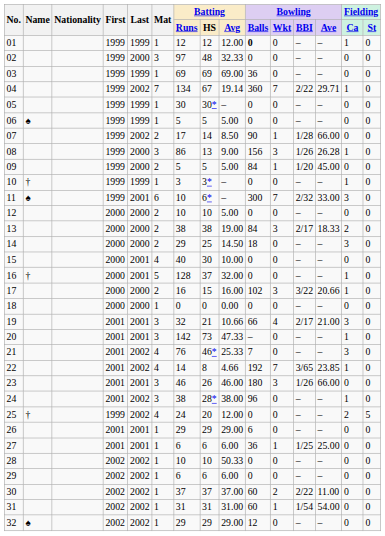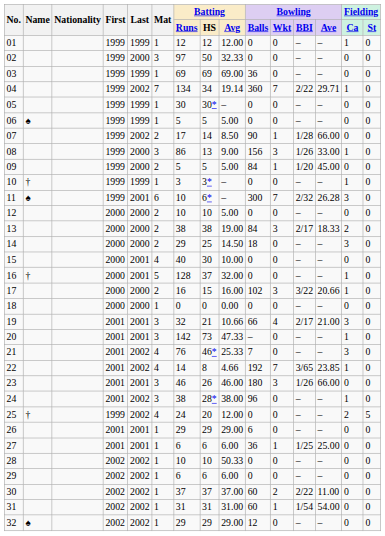 <table class="wikitable sortable sticky-header-multi sort-under">
 <tr>
 <th rowspan="2">No.</th>
 <th rowspan="2">Name</th>
 <th rowspan="2">Nationality</th>
 <th rowspan="2">First</th>
 <th rowspan="2">Last</th>
 <th rowspan="2">Mat</th>
 <th colspan=3 style="background-color:#faecc8"><a href='#'>Batting</a></th>
 <th colspan=4 style="background-color:#ddcef2"><a href='#'>Bowling</a></th>
 <th colspan=2 style="background-color:#cef2e0"><a href='#'>Fielding</a></th>
 </tr>
 <tr>
 <th style="background-color:#faecc8"><a href='#'>Runs</a></th>
 <th style="background-color:#faecc8">HS</th>
 <th style="background-color:#faecc8"><a href='#'>Avg</a></th>
 <th style="background-color:#ddcef2"><a href='#'>Balls</a></th>
 <th style="background-color:#ddcef2"><a href='#'>Wkt</a></th>
 <th style="background-color:#ddcef2"><a href='#'>BBI</a></th>
 <th style="background-color:#ddcef2"><a href='#'>Ave</a></th>
 <th style="background-color:#cef2e0"><a href='#'>Ca</a></th>
 <th style="background-color:#cef2e0"><a href='#'>St</a></th>
 </tr>
 <tr>
 <td><span>0</span>1</td>
 <td><strong></strong></td>
 <td></td>
 <td>1999</td>
 <td>1999</td>
 <td>1</td>
 <td>12</td>
 <td>12</td>
 <td>12.00</td>
-<td><strong>0</strong></td>
+<td>0</td>
 <td>0</td>
 <td>–</td>
 <td>–</td>
 <td>1</td>
 <td>0</td>
 </tr>
 <tr>
 <td><span>0</span>2</td>
 <td></td>
 <td></td>
 <td>1999</td>
 <td>2000</td>
 <td>3</td>
 <td>97</td>
-<td>48</td>
+<td>50</td>
 <td>32.33</td>
 <td>0</td>
 <td>0</td>
 <td>–</td>
 <td>–</td>
 <td>0</td>
 <td>0</td>
 </tr>
 <tr>
 <td><span>0</span>3</td>
 <td><strong></strong></td>
 <td></td>
 <td>1999</td>
 <td>1999</td>
 <td>1</td>
 <td>69</td>
 <td>69</td>
 <td>69.00</td>
 <td>36</td>
 <td>0</td>
 <td>–</td>
 <td>–</td>
 <td>0</td>
 <td>0</td>
 </tr>
 <tr>
 <td><span>0</span>4</td>
 <td></td>
 <td></td>
 <td>1999</td>
 <td>2002</td>
 <td>7</td>
 <td>134</td>
-<td>67</td>
+<td>34</td>
 <td>19.14</td>
 <td>360</td>
 <td>7</td>
 <td>2/22</td>
 <td>29.71</td>
 <td>1</td>
 <td>0</td>
 </tr>
 <tr>
 <td><span>0</span>5</td>
 <td></td>
 <td></td>
 <td>1999</td>
 <td>1999</td>
 <td>1</td>
 <td>30</td>
 <td>30<a href='#'>*</a></td>
 <td>–</td>
 <td>0</td>
 <td>0</td>
 <td>–</td>
 <td>–</td>
 <td>0</td>
 <td>0</td>
 </tr>
 <tr>
 <td><span>0</span>6</td>
 <td> ♠</td>
 <td></td>
 <td>1999</td>
 <td>1999</td>
 <td>1</td>
 <td>5</td>
 <td>5</td>
 <td>5.00</td>
 <td>0</td>
 <td>0</td>
 <td>–</td>
 <td>–</td>
 <td>0</td>
 <td>0</td>
 </tr>
 <tr>
 <td><span>0</span>7</td>
 <td></td>
 <td></td>
 <td>1999</td>
 <td>2002</td>
 <td>2</td>
 <td>17</td>
 <td>14</td>
 <td>8.50</td>
 <td>90</td>
 <td>1</td>
 <td>1/28</td>
 <td>66.00</td>
 <td>0</td>
 <td>0</td>
 </tr>
 <tr>
 <td><span>0</span>8</td>
 <td></td>
 <td></td>
 <td>1999</td>
 <td>2000</td>
 <td>3</td>
 <td>86</td>
 <td>13</td>
 <td>9.00</td>
 <td>156</td>
 <td>3</td>
 <td>1/26</td>
-<td>26.28</td>
+<td>33.00</td>
 <td>1</td>
 <td>0</td>
 </tr>
 <tr>
 <td><span>0</span>9</td>
 <td></td>
 <td></td>
 <td>1999</td>
 <td>2000</td>
 <td>2</td>
 <td>5</td>
 <td>5</td>
 <td>5.00</td>
 <td>84</td>
 <td>1</td>
 <td>1/20</td>
 <td>45.00</td>
 <td>0</td>
 <td>0</td>
 </tr>
 <tr>
 <td>10</td>
 <td> †</td>
 <td></td>
 <td>1999</td>
 <td>1999</td>
 <td>1</td>
 <td>3</td>
 <td>3<a href='#'>*</a></td>
 <td>–</td>
 <td>0</td>
 <td>0</td>
 <td>–</td>
 <td>–</td>
 <td>1</td>
 <td>0</td>
 </tr>
 <tr>
 <td>11</td>
 <td>  ♠</td>
 <td></td>
 <td>1999</td>
 <td>2001</td>
 <td>6</td>
 <td>10</td>
 <td>6<a href='#'>*</a></td>
 <td>–</td>
 <td>300</td>
 <td>7</td>
 <td>2/32</td>
-<td>33.00</td>
+<td>26.28</td>
 <td>3</td>
 <td>0</td>
 </tr>
 <tr>
 <td>12</td>
 <td></td>
 <td></td>
 <td>2000</td>
 <td>2000</td>
 <td>2</td>
 <td>10</td>
 <td>10</td>
 <td>5.00</td>
 <td>0</td>
 <td>0</td>
 <td>–</td>
 <td>–</td>
 <td>0</td>
 <td>0</td>
 </tr>
 <tr>
 <td>13</td>
 <td></td>
 <td></td>
 <td>2000</td>
 <td>2000</td>
 <td>2</td>
 <td>38</td>
 <td>38</td>
 <td>19.00</td>
 <td>84</td>
 <td>3</td>
 <td>2/17</td>
 <td>18.33</td>
 <td>2</td>
 <td>0</td>
 </tr>
 <tr>
 <td>14</td>
 <td></td>
 <td></td>
 <td>2000</td>
 <td>2000</td>
 <td>2</td>
 <td>29</td>
 <td>25</td>
 <td>14.50</td>
 <td>18</td>
 <td>0</td>
 <td>–</td>
 <td>–</td>
 <td>3</td>
 <td>0</td>
 </tr>
 <tr>
 <td>15</td>
 <td></td>
 <td></td>
 <td>2000</td>
 <td>2001</td>
 <td>4</td>
 <td>40</td>
 <td>30</td>
 <td>10.00</td>
 <td>0</td>
 <td>0</td>
 <td>–</td>
 <td>–</td>
 <td>0</td>
 <td>0</td>
 </tr>
 <tr>
 <td>16</td>
 <td> †</td>
 <td></td>
 <td>2000</td>
 <td>2001</td>
 <td>5</td>
 <td>128</td>
 <td>37</td>
 <td>32.00</td>
 <td>0</td>
 <td>0</td>
 <td>–</td>
 <td>–</td>
 <td>1</td>
 <td>0</td>
 </tr>
 <tr>
 <td>17</td>
 <td></td>
 <td></td>
 <td>2000</td>
 <td>2000</td>
 <td>2</td>
 <td>16</td>
 <td>15</td>
 <td>16.00</td>
 <td>102</td>
 <td>3</td>
 <td>3/22</td>
 <td>20.66</td>
 <td>1</td>
 <td>0</td>
 </tr>
 <tr>
 <td>18</td>
 <td></td>
 <td></td>
 <td>2000</td>
 <td>2000</td>
 <td>1</td>
 <td>0</td>
 <td>0</td>
 <td>0.00</td>
 <td>0</td>
 <td>0</td>
 <td>–</td>
 <td>–</td>
 <td>0</td>
 <td>0</td>
 </tr>
 <tr>
 <td>19</td>
 <td><strong></strong></td>
 <td></td>
 <td>2001</td>
 <td>2001</td>
 <td>3</td>
 <td>32</td>
 <td>21</td>
 <td>10.66</td>
 <td>66</td>
 <td>4</td>
 <td>2/17</td>
 <td>21.00</td>
 <td>3</td>
 <td>0</td>
 </tr>
 <tr>
 <td>20</td>
 <td><strong></strong></td>
 <td></td>
 <td>2001</td>
 <td>2001</td>
 <td>3</td>
 <td>142</td>
 <td>73</td>
 <td>47.33</td>
 <td>–</td>
 <td>0</td>
 <td>–</td>
 <td>–</td>
 <td>1</td>
 <td>0</td>
 </tr>
 <tr>
 <td>21</td>
 <td></td>
 <td></td>
 <td>2001</td>
 <td>2002</td>
 <td>4</td>
 <td>76</td>
 <td>46<a href='#'>*</a></td>
 <td>25.33</td>
 <td>7</td>
 <td>0</td>
 <td>–</td>
 <td>–</td>
 <td>3</td>
 <td>0</td>
 </tr>
 <tr>
 <td>22</td>
 <td></td>
 <td></td>
 <td>2001</td>
 <td>2002</td>
 <td>4</td>
 <td>14</td>
 <td>8</td>
 <td>4.66</td>
 <td>192</td>
 <td>7</td>
 <td>3/65</td>
 <td>23.85</td>
 <td>1</td>
 <td>0</td>
 </tr>
 <tr>
 <td>23</td>
 <td></td>
 <td></td>
 <td>2001</td>
 <td>2001</td>
 <td>3</td>
 <td>46</td>
 <td>26</td>
 <td>46.00</td>
 <td>180</td>
 <td>3</td>
 <td>1/26</td>
 <td>66.00</td>
 <td>0</td>
 <td>0</td>
 </tr>
 <tr>
 <td>24</td>
 <td></td>
 <td></td>
 <td>2001</td>
 <td>2002</td>
 <td>3</td>
 <td>38</td>
 <td>28<a href='#'>*</a></td>
 <td>38.00</td>
 <td>96</td>
 <td>0</td>
 <td>–</td>
 <td>–</td>
 <td>1</td>
 <td>0</td>
 </tr>
 <tr>
 <td>25</td>
 <td> †</td>
 <td></td>
 <td>1999</td>
 <td>2002</td>
 <td>4</td>
 <td>24</td>
 <td>20</td>
 <td>12.00</td>
 <td>0</td>
 <td>0</td>
 <td>–</td>
 <td>–</td>
 <td>2</td>
 <td>5</td>
 </tr>
 <tr>
 <td>26</td>
 <td></td>
 <td></td>
 <td>2001</td>
 <td>2001</td>
 <td>1</td>
 <td>29</td>
 <td>29</td>
 <td>29.00</td>
 <td>6</td>
 <td>0</td>
 <td>–</td>
 <td>–</td>
 <td>0</td>
 <td>0</td>
 </tr>
 <tr>
 <td>27</td>
 <td></td>
 <td></td>
 <td>2001</td>
 <td>2001</td>
 <td>1</td>
 <td>6</td>
 <td>6</td>
 <td>6.00</td>
 <td>36</td>
 <td>1</td>
 <td>1/25</td>
 <td>25.00</td>
 <td>0</td>
 <td>0</td>
 </tr>
 <tr>
 <td>28</td>
 <td><strong></strong></td>
 <td></td>
 <td>2002</td>
 <td>2002</td>
 <td>1</td>
 <td>10</td>
 <td>10</td>
 <td>50.33</td>
 <td>0</td>
 <td>0</td>
 <td>–</td>
 <td>–</td>
 <td>0</td>
 <td>0</td>
 </tr>
 <tr>
 <td>29</td>
 <td></td>
 <td></td>
 <td>2002</td>
 <td>2002</td>
 <td>1</td>
 <td>6</td>
 <td>6</td>
 <td>6.00</td>
 <td>0</td>
 <td>0</td>
 <td>–</td>
 <td>–</td>
 <td>0</td>
 <td>0</td>
 </tr>
 <tr>
 <td>30</td>
 <td><strong></strong></td>
 <td></td>
 <td>2002</td>
 <td>2002</td>
 <td>1</td>
 <td>37</td>
 <td>37</td>
 <td>37.00</td>
 <td>60</td>
 <td>2</td>
 <td>2/22</td>
 <td>11.00</td>
 <td>0</td>
 <td>0</td>
 </tr>
 <tr>
 <td>31</td>
 <td></td>
 <td></td>
 <td>2002</td>
 <td>2002</td>
 <td>1</td>
 <td>31</td>
 <td>31</td>
 <td>31.00</td>
 <td>60</td>
 <td>1</td>
 <td>1/54</td>
 <td>54.00</td>
 <td>0</td>
 <td>0</td>
 </tr>
 <tr>
 <td>32</td>
 <td><strong></strong> ♠</td>
 <td></td>
 <td>2002</td>
 <td>2002</td>
 <td>1</td>
 <td>29</td>
 <td>29</td>
 <td>29.00</td>
 <td>12</td>
 <td>0</td>
 <td>–</td>
 <td>–</td>
 <td>0</td>
 <td>0</td>
 </tr>
 </table>
